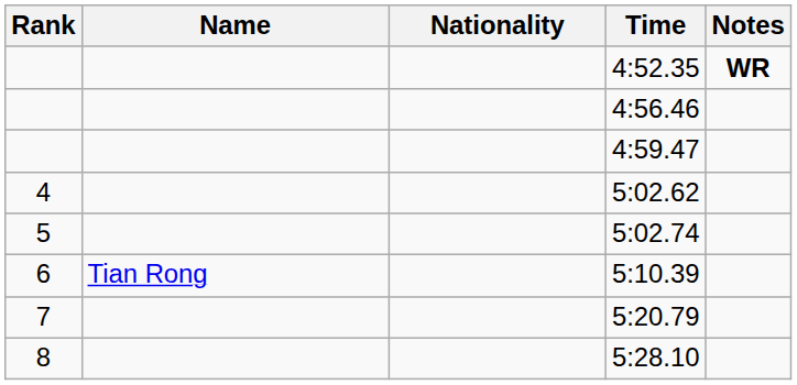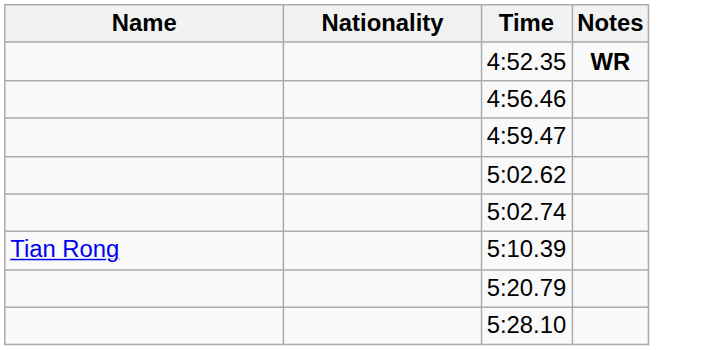 <table class="wikitable sortable" style="text-align:center">
 <tr>
-<th>Rank</th>
 <th style="width:180px">Name</th>
 <th style="width:125px">Nationality</th>
 <th>Time</th>
 <th>Notes</th>
 </tr>
 <tr>
-<td></td>
 <td style="text-align:left;"></td>
 <td style="text-align:left;"></td>
 <td>4:52.35</td>
 <td><strong>WR</strong></td>
 </tr>
 <tr>
-<td></td>
 <td style="text-align:left;"></td>
 <td style="text-align:left;"></td>
 <td>4:56.46</td>
 <td></td>
 </tr>
 <tr>
-<td></td>
 <td style="text-align:left;"></td>
 <td style="text-align:left;"></td>
 <td>4:59.47</td>
 <td></td>
 </tr>
 <tr>
-<td>4</td>
 <td style="text-align:left;"></td>
 <td style="text-align:left;"></td>
 <td>5:02.62</td>
 <td></td>
 </tr>
 <tr>
-<td>5</td>
 <td style="text-align:left;"></td>
 <td style="text-align:left;"></td>
 <td>5:02.74</td>
 <td></td>
 </tr>
 <tr>
-<td>6</td>
 <td style="text-align:left;"><a href='#'>Tian Rong</a></td>
 <td style="text-align:left;"></td>
 <td>5:10.39</td>
 <td></td>
 </tr>
 <tr>
-<td>7</td>
 <td style="text-align:left;"></td>
 <td style="text-align:left;"></td>
 <td>5:20.79</td>
 <td></td>
 </tr>
 <tr>
-<td>8</td>
 <td style="text-align:left;"></td>
 <td style="text-align:left;"></td>
 <td>5:28.10</td>
 <td></td>
 </tr>
 </table>
